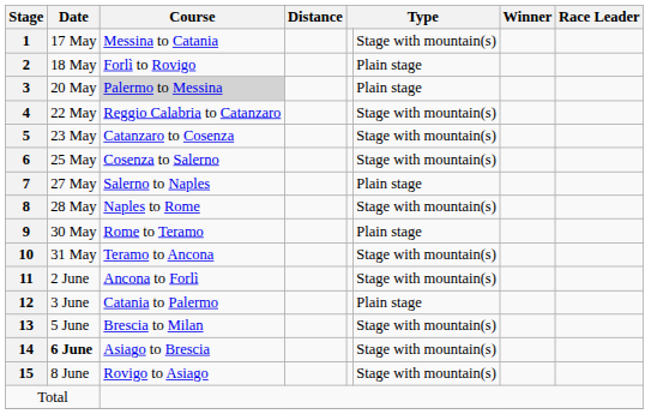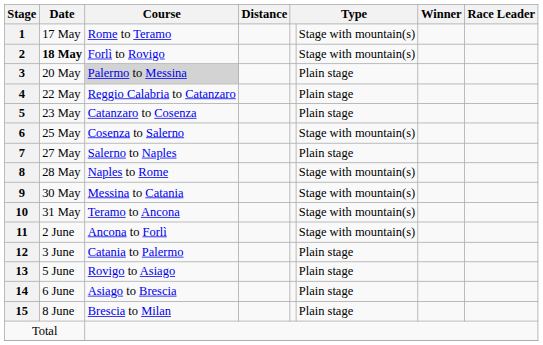 <table class="wikitable">
 <tr style="background:#efefef;">
 <th>Stage</th>
 <th>Date</th>
 <th>Course</th>
 <th>Distance</th>
 <th colspan="2">Type</th>
 <th>Winner</th>
 <th>Race Leader</th>
 </tr>
 <tr>
 <th style="text-align:center">1</th>
 <td>17 May</td>
-<td><a href='#'>Messina</a> to <a href='#'>Catania</a></td>
+<td><a href='#'>Rome</a> to <a href='#'>Teramo</a></td>
 <td></td>
 <td style="text-align:center;"></td>
 <td>Stage with mountain(s)</td>
 <td></td>
 <td></td>
 </tr>
 <tr>
 <th style="text-align:center">2</th>
-<td>18 May</td>
+<td><strong>18 May</strong></td>
 <td><a href='#'>Forlì</a> to <a href='#'>Rovigo</a></td>
 <td></td>
 <td style="text-align:center;"></td>
-<td>Plain stage</td>
+<td>Stage with mountain(s)</td>
 <td></td>
 <td></td>
 </tr>
 <tr>
 <th style="text-align:center">3</th>
 <td>20 May</td>
 <td style="background: lightgrey;"><a href='#'>Palermo</a> to <a href='#'>Messina</a></td>
 <td></td>
 <td style="text-align:center;"></td>
 <td>Plain stage</td>
 <td></td>
 <td></td>
 </tr>
 <tr>
 <th style="text-align:center">4</th>
 <td>22 May</td>
 <td><a href='#'>Reggio Calabria</a> to <a href='#'>Catanzaro</a></td>
 <td></td>
 <td style="text-align:center;"></td>
-<td>Stage with mountain(s)</td>
+<td>Plain stage</td>
 <td></td>
 <td></td>
 </tr>
 <tr>
 <th style="text-align:center">5</th>
 <td>23 May</td>
 <td><a href='#'>Catanzaro</a> to <a href='#'>Cosenza</a></td>
 <td></td>
 <td style="text-align:center;"></td>
-<td>Stage with mountain(s)</td>
+<td>Plain stage</td>
 <td></td>
 <td></td>
 </tr>
 <tr>
 <th style="text-align:center">6</th>
 <td>25 May</td>
 <td><a href='#'>Cosenza</a> to <a href='#'>Salerno</a></td>
 <td></td>
 <td style="text-align:center;"></td>
 <td>Stage with mountain(s)</td>
 <td></td>
 <td></td>
 </tr>
 <tr>
 <th style="text-align:center">7</th>
 <td>27 May</td>
 <td><a href='#'>Salerno</a> to <a href='#'>Naples</a></td>
 <td></td>
 <td style="text-align:center;"></td>
 <td>Plain stage</td>
 <td></td>
 <td></td>
 </tr>
 <tr>
 <th style="text-align:center">8</th>
 <td>28 May</td>
 <td><a href='#'>Naples</a> to <a href='#'>Rome</a></td>
 <td></td>
 <td style="text-align:center;"></td>
 <td>Stage with mountain(s)</td>
 <td></td>
 <td></td>
 </tr>
 <tr>
 <th style="text-align:center">9</th>
 <td>30 May</td>
-<td><a href='#'>Rome</a> to <a href='#'>Teramo</a></td>
+<td><a href='#'>Messina</a> to <a href='#'>Catania</a></td>
 <td></td>
 <td style="text-align:center;"></td>
-<td>Plain stage</td>
+<td>Stage with mountain(s)</td>
 <td></td>
 <td></td>
 </tr>
 <tr>
 <th style="text-align:center">10</th>
 <td>31 May</td>
 <td><a href='#'>Teramo</a> to <a href='#'>Ancona</a></td>
 <td></td>
 <td style="text-align:center;"></td>
 <td>Stage with mountain(s)</td>
 <td></td>
 <td></td>
 </tr>
 <tr>
 <th style="text-align:center">11</th>
 <td>2 June</td>
 <td><a href='#'>Ancona</a> to <a href='#'>Forlì</a></td>
 <td></td>
 <td style="text-align:center;"></td>
 <td>Stage with mountain(s)</td>
 <td></td>
 <td></td>
 </tr>
 <tr>
 <th style="text-align:center">12</th>
 <td>3 June</td>
 <td><a href='#'>Catania</a> to <a href='#'>Palermo</a></td>
 <td></td>
 <td style="text-align:center;"></td>
 <td>Plain stage</td>
 <td></td>
 <td></td>
 </tr>
 <tr>
 <th style="text-align:center">13</th>
 <td>5 June</td>
-<td><a href='#'>Brescia</a> to <a href='#'>Milan</a></td>
+<td><a href='#'>Rovigo</a> to <a href='#'>Asiago</a></td>
 <td></td>
 <td style="text-align:center;"></td>
-<td>Stage with mountain(s)</td>
+<td>Plain stage</td>
 <td></td>
 <td></td>
 </tr>
 <tr>
 <th style="text-align:center">14</th>
-<td><strong>6 June</strong></td>
+<td>6 June</td>
 <td><a href='#'>Asiago</a> to <a href='#'>Brescia</a></td>
 <td></td>
 <td style="text-align:center;"></td>
-<td>Stage with mountain(s)</td>
+<td>Plain stage</td>
 <td></td>
 <td></td>
 </tr>
 <tr>
 <th style="text-align:center">15</th>
 <td>8 June</td>
-<td><a href='#'>Rovigo</a> to <a href='#'>Asiago</a></td>
+<td><a href='#'>Brescia</a> to <a href='#'>Milan</a></td>
 <td></td>
 <td style="text-align:center;"></td>
-<td>Stage with mountain(s)</td>
+<td>Plain stage</td>
 <td></td>
 <td></td>
 </tr>
 <tr>
 <td colspan="2" align=center>Total</td>
 <td colspan="7" align="center"></td>
 </tr>
 <tr>
 </tr>
 </table>
